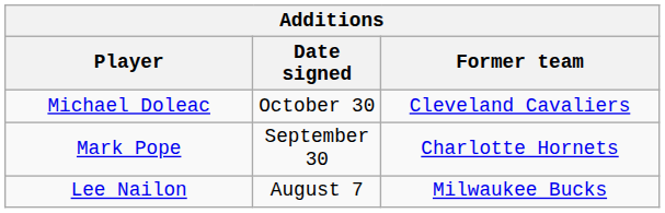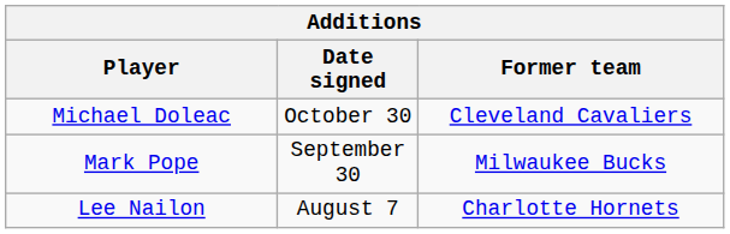 <table class="wikitable" style="text-align:center">
 <tr>
 <th colspan=3>Additions</th>
 </tr>
 <tr>
 <th style="width:160px">Player</th>
 <th style="width:80px">Date signed</th>
 <th style="width:180px">Former team</th>
 </tr>
 <tr>
 <td><a href='#'>Michael Doleac</a></td>
 <td>October 30</td>
 <td><a href='#'>Cleveland Cavaliers</a></td>
 </tr>
 <tr>
 <td><a href='#'>Mark Pope</a></td>
 <td>September 30</td>
-<td><a href='#'>Charlotte Hornets</a></td>
+<td><a href='#'>Milwaukee Bucks</a></td>
 </tr>
 <tr>
 <td><a href='#'>Lee Nailon</a></td>
 <td>August 7</td>
-<td><a href='#'>Milwaukee Bucks</a></td>
+<td><a href='#'>Charlotte Hornets</a></td>
 </tr>
 </table>
